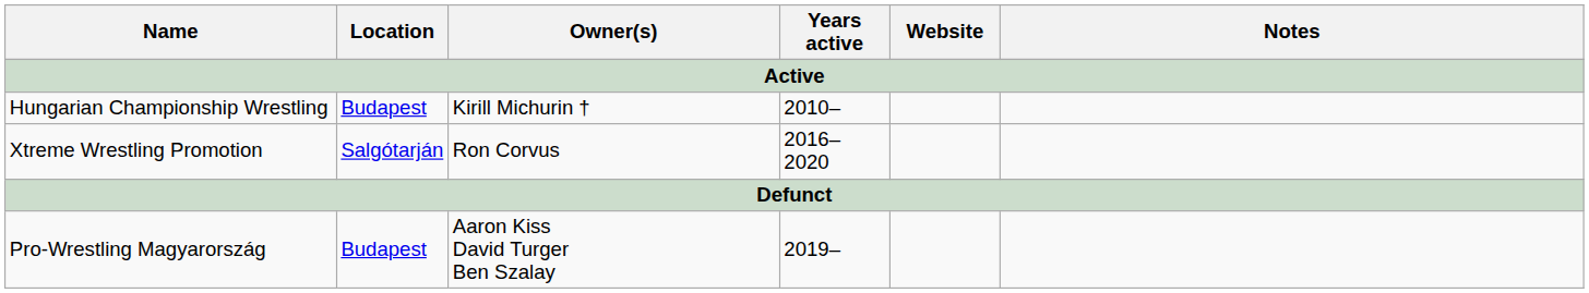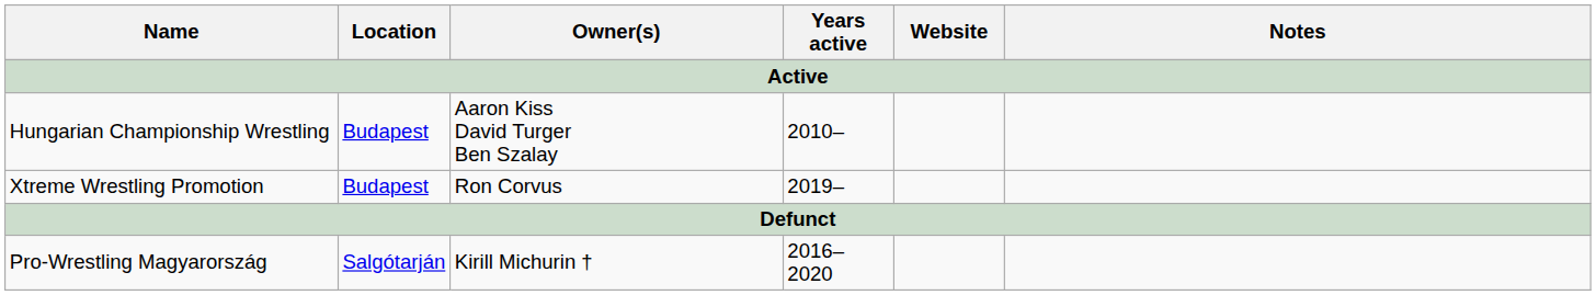 <table class="wikitable sortable" style="text-align: left;">
 <tr>
 <th width="21%">Name</th>
 <th width="7%">Location</th>
 <th width="21%">Owner(s)</th>
 <th width="7%">Years active</th>
 <th width="7%">Website</th>
 <th width="55%">Notes</th>
 </tr>
 <tr valign="top">
 </tr>
 <tr>
 <td colspan=6 style="background: #ccddcc;" align=center><strong>Active</strong></td>
 </tr>
 <tr>
 <td>Hungarian Championship Wrestling</td>
 <td><a href='#'>Budapest</a></td>
-<td>Kirill Michurin †</td>
+<td>Aaron Kiss<br>David Turger<br>Ben Szalay<br></td>
 <td>2010–</td>
 <td></td>
 <td></td>
 </tr>
 <tr>
 <td>Xtreme Wrestling Promotion</td>
-<td><a href='#'>Salgótarján</a></td>
+<td><a href='#'>Budapest</a></td>
 <td>Ron Corvus</td>
-<td>2016–2020</td>
+<td>2019–</td>
 <td></td>
 <td></td>
 </tr>
 <tr>
 <td colspan=7 style="background: #ccddcc;" align=center><strong>Defunct</strong></td>
 </tr>
 <tr>
 <td>Pro-Wrestling Magyarország</td>
-<td><a href='#'>Budapest</a></td>
-<td>Aaron Kiss<br>David Turger<br>Ben Szalay<br></td>
-<td>2019–</td>
+<td><a href='#'>Salgótarján</a></td>
+<td>Kirill Michurin †</td>
+<td>2016–2020</td>
 <td></td>
 <td></td>
 </tr>
 </table>
